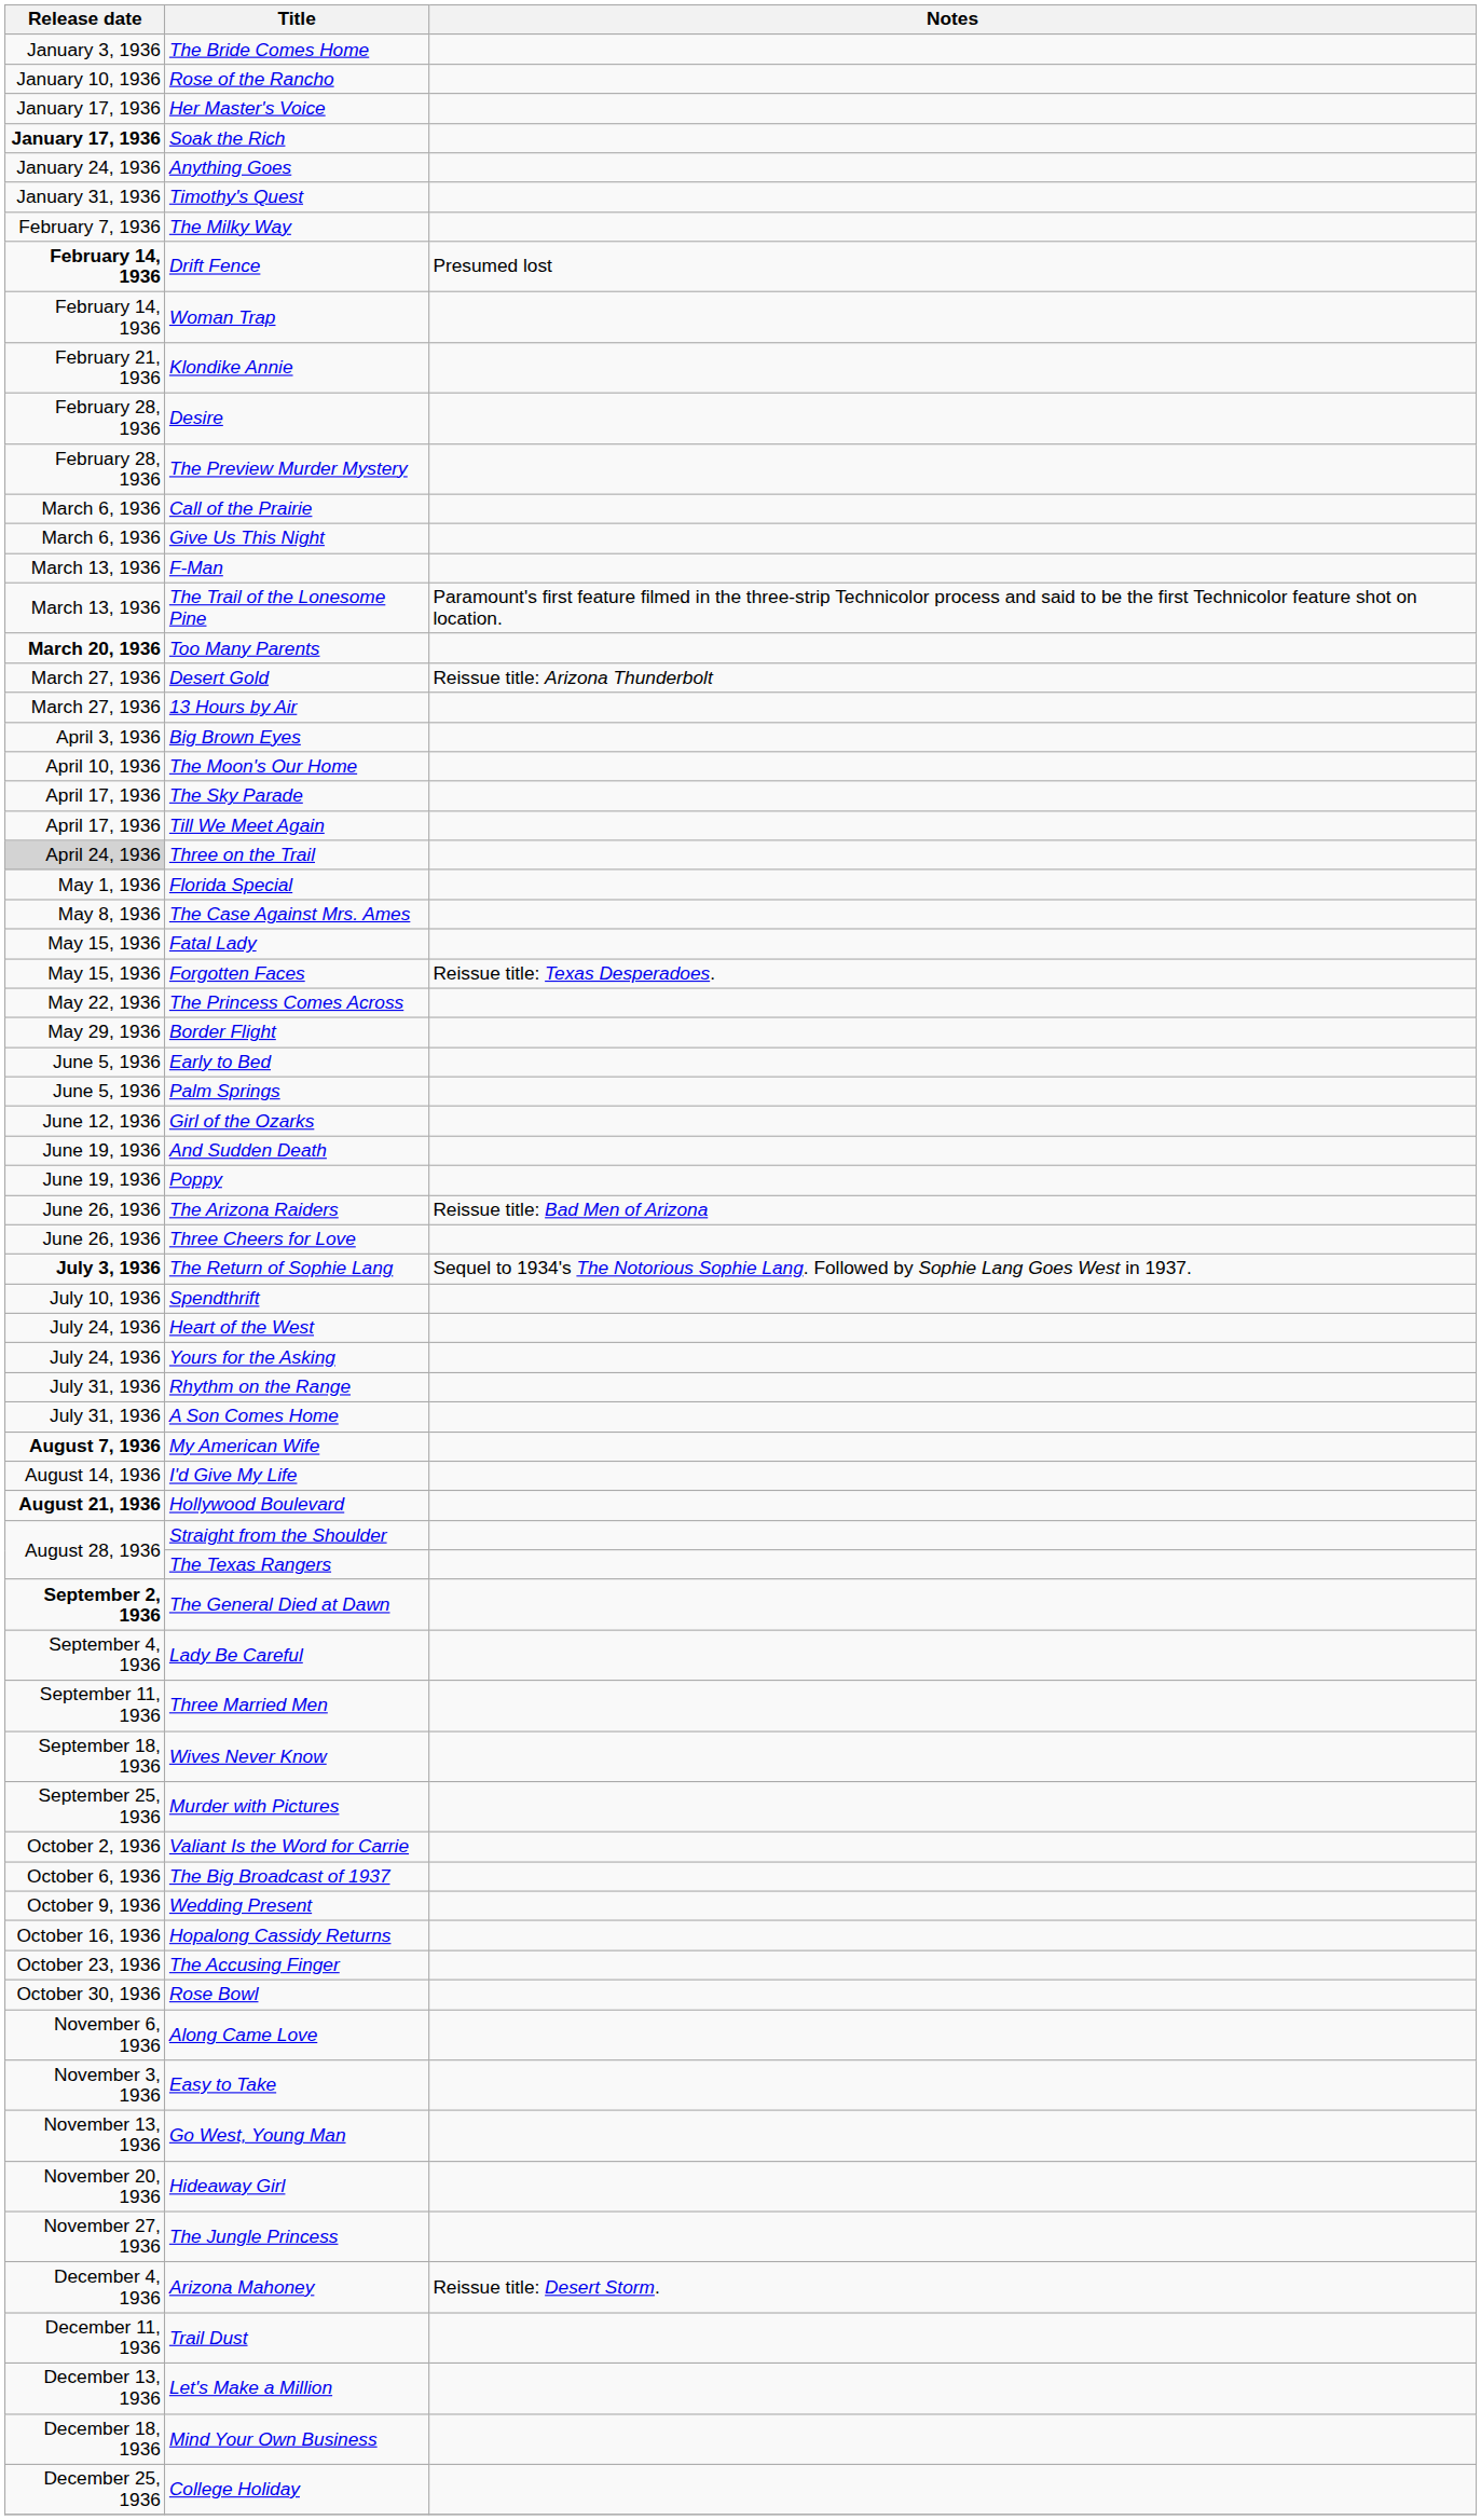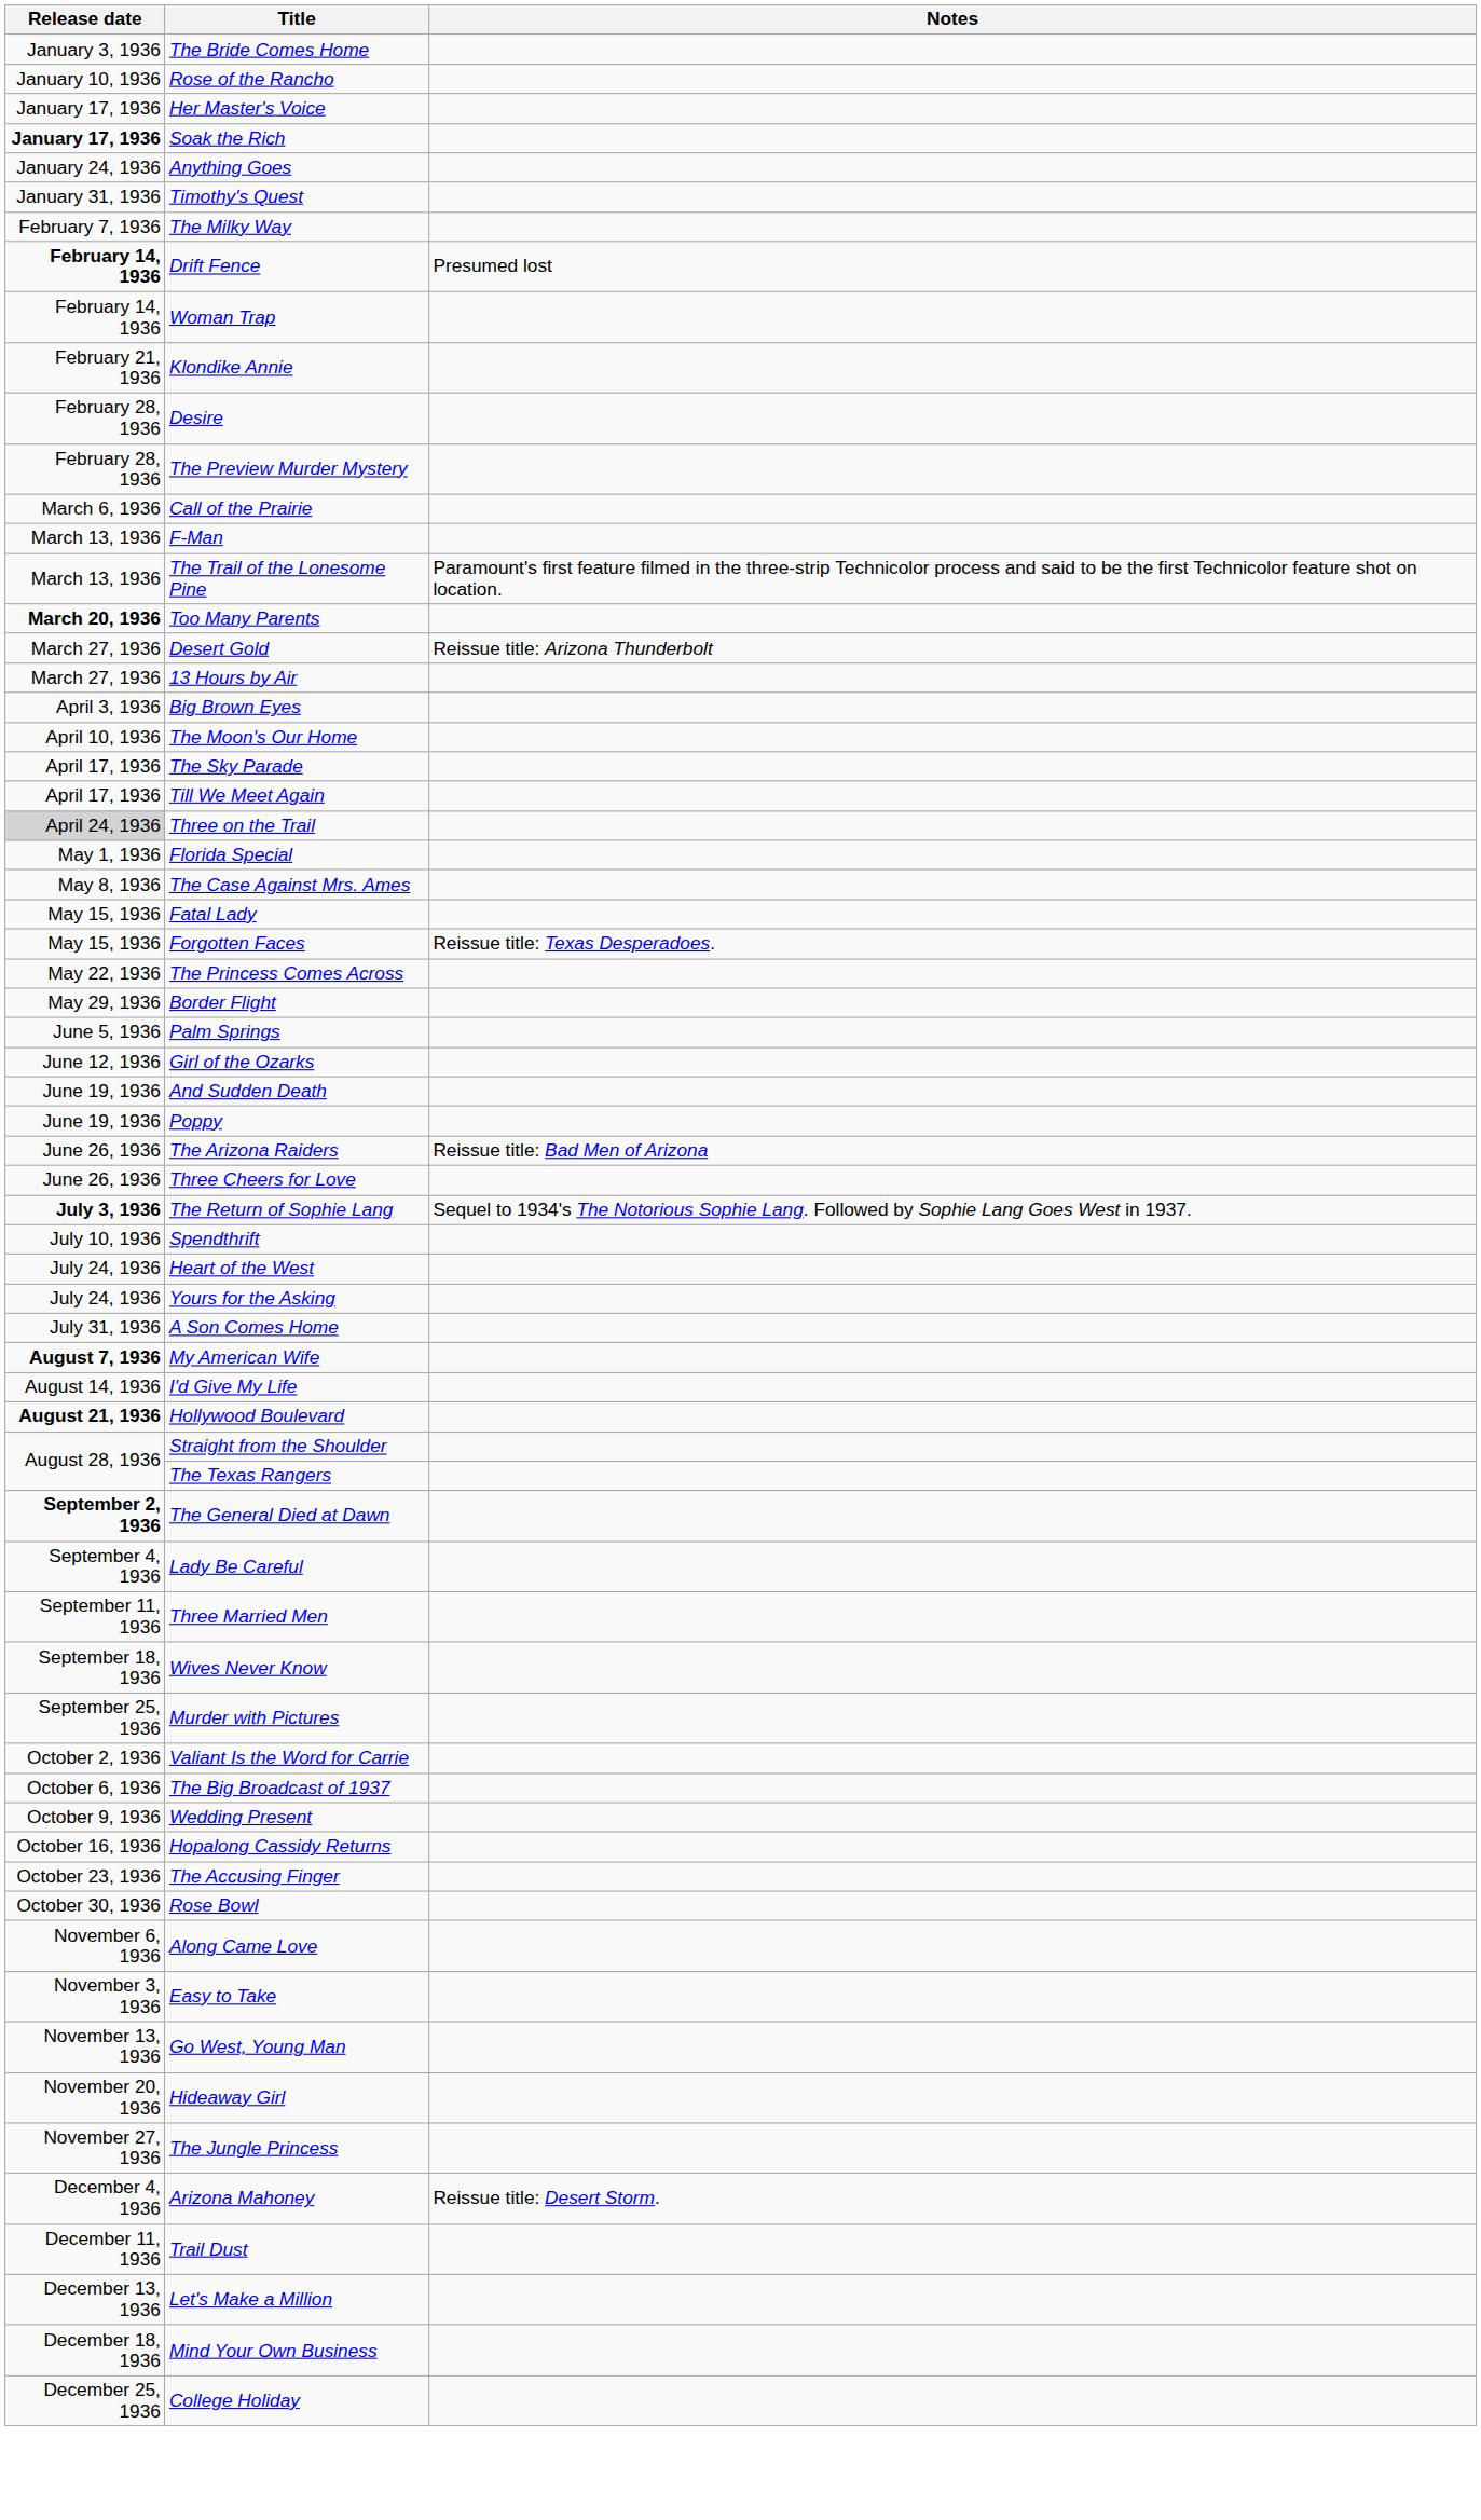 <table class="wikitable sortable" style="width:100%;">
 <tr>
 <th scope="col" style="width:130px;">Release date</th>
 <th>Title</th>
 <th>Notes</th>
 </tr>
 <tr>
 <td style="text-align:right;">January 3, 1936</td>
 <td><em><a href='#'>The Bride Comes Home</a></em></td>
 <td></td>
 </tr>
 <tr>
 <td style="text-align:right;">January 10, 1936</td>
 <td><em><a href='#'>Rose of the Rancho</a></em></td>
 <td></td>
 </tr>
 <tr>
 <td style="text-align:right;">January 17, 1936</td>
 <td><em><a href='#'>Her Master's Voice</a></em></td>
 <td></td>
 </tr>
 <tr>
 <td style="text-align:right;"><strong>January 17, 1936</strong></td>
 <td><em><a href='#'>Soak the Rich</a></em></td>
 <td></td>
 </tr>
 <tr>
 <td style="text-align:right;">January 24, 1936</td>
 <td><em><a href='#'>Anything Goes</a></em></td>
 <td></td>
 </tr>
 <tr>
 <td style="text-align:right;">January 31, 1936</td>
 <td><em><a href='#'>Timothy's Quest</a></em></td>
 <td></td>
 </tr>
 <tr>
 <td style="text-align:right;">February 7, 1936</td>
 <td><em><a href='#'>The Milky Way</a></em></td>
 <td></td>
 </tr>
 <tr>
 <td style="text-align:right;"><strong>February 14, 1936</strong></td>
 <td><em><a href='#'>Drift Fence</a></em></td>
 <td>Presumed lost</td>
 </tr>
 <tr>
 <td style="text-align:right;">February 14, 1936</td>
 <td><em><a href='#'>Woman Trap</a></em></td>
 <td></td>
 </tr>
 <tr>
 <td style="text-align:right;">February 21, 1936</td>
 <td><em><a href='#'>Klondike Annie</a></em></td>
 <td></td>
 </tr>
 <tr>
 <td style="text-align:right;">February 28, 1936</td>
 <td><em><a href='#'>Desire</a></em></td>
 <td></td>
 </tr>
 <tr>
 <td style="text-align:right;">February 28, 1936</td>
 <td><em><a href='#'>The Preview Murder Mystery</a></em></td>
 <td></td>
 </tr>
 <tr>
 <td style="text-align:right;">March 6, 1936</td>
 <td><em><a href='#'>Call of the Prairie</a></em></td>
-<td></td>
-</tr>
-<tr>
-<td style="text-align:right;">March 6, 1936</td>
-<td><em><a href='#'>Give Us This Night</a></em></td>
 <td></td>
 </tr>
 <tr>
 <td style="text-align:right;">March 13, 1936</td>
 <td><em><a href='#'>F-Man</a></em></td>
 <td></td>
 </tr>
 <tr>
 <td style="text-align:right;">March 13, 1936</td>
 <td><em><a href='#'>The Trail of the Lonesome Pine</a></em></td>
 <td>Paramount's first feature filmed in the three-strip Technicolor process and said to be the first Technicolor feature shot on location.</td>
 </tr>
 <tr>
 <td style="text-align:right;"><strong>March 20, 1936</strong></td>
 <td><em><a href='#'>Too Many Parents</a></em></td>
 <td></td>
 </tr>
 <tr>
 <td style="text-align:right;">March 27, 1936</td>
 <td><em><a href='#'>Desert Gold</a></em></td>
 <td>Reissue title: <em>Arizona Thunderbolt</em></td>
 </tr>
 <tr>
 <td style="text-align:right;">March 27, 1936</td>
 <td><em><a href='#'>13 Hours by Air</a></em></td>
 <td></td>
 </tr>
 <tr>
 <td style="text-align:right;">April 3, 1936</td>
 <td><em><a href='#'>Big Brown Eyes</a></em></td>
 <td></td>
 </tr>
 <tr>
 <td style="text-align:right;">April 10, 1936</td>
 <td><em><a href='#'>The Moon's Our Home</a></em></td>
 <td></td>
 </tr>
 <tr>
 <td style="text-align:right;">April 17, 1936</td>
 <td><em><a href='#'>The Sky Parade</a></em></td>
 <td></td>
 </tr>
 <tr>
 <td style="text-align:right;">April 17, 1936</td>
 <td><em><a href='#'>Till We Meet Again</a></em></td>
 <td></td>
 </tr>
 <tr>
 <td style="background: lightgrey; text-align:right;">April 24, 1936</td>
 <td><em><a href='#'>Three on the Trail</a></em></td>
 <td></td>
 </tr>
 <tr>
 <td style="text-align:right;">May 1, 1936</td>
 <td><em><a href='#'>Florida Special</a></em></td>
 <td></td>
 </tr>
 <tr>
 <td style="text-align:right;">May 8, 1936</td>
 <td><em><a href='#'>The Case Against Mrs. Ames</a></em></td>
 <td></td>
 </tr>
 <tr>
 <td style="text-align:right;">May 15, 1936</td>
 <td><em><a href='#'>Fatal Lady</a></em></td>
 <td></td>
 </tr>
 <tr>
 <td style="text-align:right;">May 15, 1936</td>
 <td><em><a href='#'>Forgotten Faces</a></em></td>
 <td>Reissue title: <em><a href='#'>Texas Desperadoes</a></em>.</td>
 </tr>
 <tr>
 <td style="text-align:right;">May 22, 1936</td>
 <td><em><a href='#'>The Princess Comes Across</a></em></td>
 <td></td>
 </tr>
 <tr>
 <td style="text-align:right;">May 29, 1936</td>
 <td><em><a href='#'>Border Flight</a></em></td>
 <td></td>
 </tr>
 <tr>
 <td style="text-align:right;">June 5, 1936</td>
-<td><em><a href='#'>Early to Bed</a></em></td>
-<td></td>
-</tr>
-<tr>
-<td style="text-align:right;">June 5, 1936</td>
 <td><em><a href='#'>Palm Springs</a></em></td>
 <td></td>
 </tr>
 <tr>
 <td style="text-align:right;">June 12, 1936</td>
 <td><em><a href='#'>Girl of the Ozarks</a></em></td>
 <td></td>
 </tr>
 <tr>
 <td style="text-align:right;">June 19, 1936</td>
 <td><em><a href='#'>And Sudden Death</a></em></td>
 <td></td>
 </tr>
 <tr>
 <td style="text-align:right;">June 19, 1936</td>
 <td><em><a href='#'>Poppy</a></em></td>
 <td></td>
 </tr>
 <tr>
 <td style="text-align:right;">June 26, 1936</td>
 <td><em><a href='#'>The Arizona Raiders</a></em></td>
 <td>Reissue title: <em><a href='#'>Bad Men of Arizona</a></em></td>
 </tr>
 <tr>
 <td style="text-align:right;">June 26, 1936</td>
 <td><em><a href='#'>Three Cheers for Love</a></em></td>
 <td></td>
 </tr>
 <tr>
 <td style="text-align:right;"><strong>July 3, 1936</strong></td>
 <td><em><a href='#'>The Return of Sophie Lang</a></em></td>
 <td>Sequel to 1934's <em><a href='#'>The Notorious Sophie Lang</a></em>. Followed by <em>Sophie Lang Goes West</em> in 1937.</td>
 </tr>
 <tr>
 <td style="text-align:right;">July 10, 1936</td>
 <td><em><a href='#'>Spendthrift</a></em></td>
 <td></td>
 </tr>
 <tr>
 <td style="text-align:right;">July 24, 1936</td>
 <td><em><a href='#'>Heart of the West</a></em></td>
 <td></td>
 </tr>
 <tr>
 <td style="text-align:right;">July 24, 1936</td>
 <td><em><a href='#'>Yours for the Asking</a></em></td>
-<td></td>
-</tr>
-<tr>
-<td style="text-align:right;">July 31, 1936</td>
-<td><em><a href='#'>Rhythm on the Range</a></em></td>
 <td></td>
 </tr>
 <tr>
 <td style="text-align:right;">July 31, 1936</td>
 <td><em><a href='#'>A Son Comes Home</a></em></td>
 <td></td>
 </tr>
 <tr>
 <td style="text-align:right;"><strong>August 7, 1936</strong></td>
 <td><em><a href='#'>My American Wife</a></em></td>
 <td></td>
 </tr>
 <tr>
 <td style="text-align:right;">August 14, 1936</td>
 <td><em><a href='#'>I'd Give My Life</a></em></td>
 <td></td>
 </tr>
 <tr>
 <td style="text-align:right;"><strong>August 21, 1936</strong></td>
 <td><em><a href='#'>Hollywood Boulevard</a></em></td>
 <td></td>
 </tr>
 <tr>
 <td style="text-align:right;" rowspan="2">August 28, 1936</td>
 <td><em><a href='#'>Straight from the Shoulder</a></em></td>
 <td></td>
 </tr>
 <tr>
 <td><em><a href='#'>The Texas Rangers</a></em></td>
 <td></td>
 </tr>
 <tr>
 <td style="text-align:right;"><strong>September 2, 1936</strong></td>
 <td><em><a href='#'>The General Died at Dawn</a></em></td>
 <td></td>
 </tr>
 <tr>
 <td style="text-align:right;">September 4, 1936</td>
 <td><em><a href='#'>Lady Be Careful</a></em></td>
 <td></td>
 </tr>
 <tr>
 <td style="text-align:right;">September 11, 1936</td>
 <td><em><a href='#'>Three Married Men</a></em></td>
 <td></td>
 </tr>
 <tr>
 <td style="text-align:right;">September 18, 1936</td>
 <td><em><a href='#'>Wives Never Know</a></em></td>
 <td></td>
 </tr>
 <tr>
 <td style="text-align:right;">September 25, 1936</td>
 <td><em><a href='#'>Murder with Pictures</a></em></td>
 <td></td>
 </tr>
 <tr>
 <td style="text-align:right;">October 2, 1936</td>
 <td><em><a href='#'>Valiant Is the Word for Carrie</a></em></td>
 <td></td>
 </tr>
 <tr>
 <td style="text-align:right;">October 6, 1936</td>
 <td><em><a href='#'>The Big Broadcast of 1937</a></em></td>
 <td></td>
 </tr>
 <tr>
 <td style="text-align:right;">October 9, 1936</td>
 <td><em><a href='#'>Wedding Present</a></em></td>
 <td></td>
 </tr>
 <tr>
 <td style="text-align:right;">October 16, 1936</td>
 <td><em><a href='#'>Hopalong Cassidy Returns</a></em></td>
 <td></td>
 </tr>
 <tr>
 <td style="text-align:right;">October 23, 1936</td>
 <td><em><a href='#'>The Accusing Finger</a></em></td>
 <td></td>
 </tr>
 <tr>
 <td style="text-align:right;">October 30, 1936</td>
 <td><em><a href='#'>Rose Bowl</a></em></td>
 <td></td>
 </tr>
 <tr>
 <td style="text-align:right;">November 6, 1936</td>
 <td><em><a href='#'>Along Came Love</a></em></td>
 <td></td>
 </tr>
 <tr>
 <td style="text-align:right;">November 3, 1936</td>
 <td><em><a href='#'>Easy to Take</a></em></td>
 <td></td>
 </tr>
 <tr>
 <td style="text-align:right;">November 13, 1936</td>
 <td><em><a href='#'>Go West, Young Man</a></em></td>
 <td></td>
 </tr>
 <tr>
 <td style="text-align:right;">November 20, 1936</td>
 <td><em><a href='#'>Hideaway Girl</a></em></td>
 <td></td>
 </tr>
 <tr>
 <td style="text-align:right;">November 27, 1936</td>
 <td><em><a href='#'>The Jungle Princess</a></em></td>
 <td></td>
 </tr>
 <tr>
 <td style="text-align:right;">December 4, 1936</td>
 <td><em><a href='#'>Arizona Mahoney</a></em></td>
 <td>Reissue title: <em><a href='#'>Desert Storm</a></em>.</td>
 </tr>
 <tr>
 <td style="text-align:right;">December 11, 1936</td>
 <td><em><a href='#'>Trail Dust</a></em></td>
 <td></td>
 </tr>
 <tr>
 <td style="text-align:right;">December 13, 1936</td>
 <td><em><a href='#'>Let's Make a Million</a></em></td>
 <td></td>
 </tr>
 <tr>
 <td style="text-align:right;">December 18, 1936</td>
 <td><em><a href='#'>Mind Your Own Business</a></em></td>
 <td></td>
 </tr>
 <tr>
 <td style="text-align:right;">December 25, 1936</td>
 <td><em><a href='#'>College Holiday</a></em></td>
 <td></td>
 </tr>
 <tr>
 </tr>
 </table>
